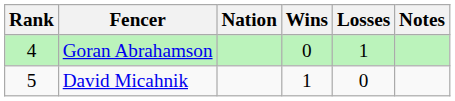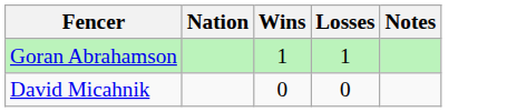 <table class="wikitable sortable" style="text-align:center">
 <tr>
-<th>Rank</th>
 <th>Fencer</th>
 <th>Nation</th>
 <th>Wins</th>
 <th>Losses</th>
 <th>Notes</th>
 </tr>
 <tr bgcolor=bbf3bb>
-<td>4</td>
 <td align=left><a href='#'>Goran Abrahamson</a></td>
 <td align=left></td>
-<td>0</td>
+<td>1</td>
 <td>1</td>
 <td></td>
 </tr>
 <tr>
-<td>5</td>
 <td align=left><a href='#'>David Micahnik</a></td>
 <td align=left></td>
-<td>1</td>
+<td>0</td>
 <td>0</td>
 <td></td>
 </tr>
 </table>
